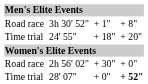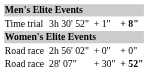 <table>
 <tr bgcolor="#cccccc">
 <td colspan=7><strong>Men's Elite Events</strong></td>
 </tr>
 <tr>
-<td>Road race</td>
+<td>Time trial</td>
 <td></td>
 <td>3h 30' 52"</td>
 <td></td>
 <td>+ 1"</td>
 <td></td>
-<td>+ 8"</td>
-</tr>
-<tr>
-<td>Time trial</td>
-<td></td>
-<td>24' 55"</td>
-<td></td>
-<td>+ 18"</td>
-<td></td>
-<td>+ 20"</td>
+<td><strong>+ 8"</strong></td>
 </tr>
 <tr bgcolor="#cccccc">
 <td colspan=7><strong>Women's Elite Events</strong></td>
 </tr>
 <tr>
 <td>Road race</td>
 <td></td>
 <td>2h 56' 02"</td>
 <td></td>
-<td>+ 30"</td>
+<td>+ 0"</td>
 <td></td>
 <td>+ 0"</td>
 </tr>
 <tr>
-<td>Time trial</td>
+<td>Road race</td>
 <td></td>
 <td>28' 07"</td>
 <td></td>
-<td>+ 0"</td>
+<td>+ 30"</td>
 <td></td>
 <td><strong>+ 52"</strong></td>
 </tr>
 </table>
